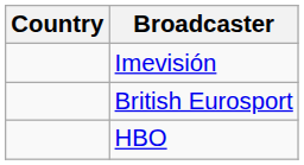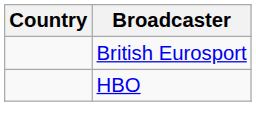 <table class="wikitable">
 <tr>
 <th align=center>Country</th>
 <th align=center>Broadcaster</th>
-</tr>
-<tr>
-<td></td>
-<td><a href='#'>Imevisión</a></td>
 </tr>
 <tr>
 <td></td>
 <td><a href='#'>British Eurosport</a></td>
 </tr>
 <tr>
 <td></td>
 <td><a href='#'>HBO</a></td>
 </tr>
 </table>
